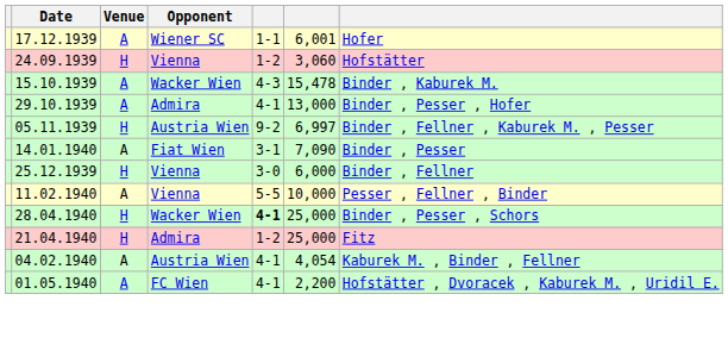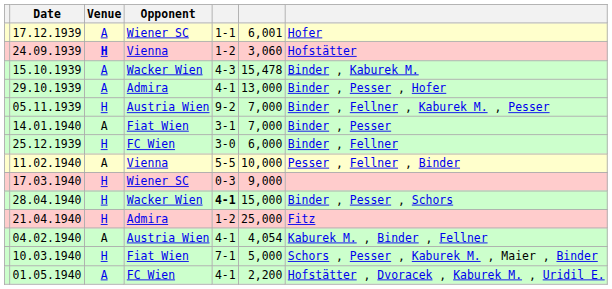 <table class="wikitable" Style="text-align: center">
 <tr>
 <th></th>
 <th>Date</th>
 <th>Venue</th>
 <th>Opponent</th>
 <th></th>
 <th></th>
 <th></th>
 </tr>
 <tr style="background:#ffc">
 <td></td>
 <td>17.12.1939</td>
 <td><a href='#'>A</a></td>
 <td align="left"><a href='#'>Wiener SC</a></td>
 <td>1-1</td>
 <td align="right">6,001</td>
 <td align="left"><a href='#'>Hofer</a> </td>
 </tr>
 <tr style="background:#fcc">
 <td></td>
 <td>24.09.1939</td>
-<td><a href='#'>H</a></td>
+<td><strong><a href='#'>H</a></strong></td>
 <td align="left"><a href='#'>Vienna</a></td>
 <td>1-2</td>
 <td align="right">3,060</td>
 <td align="left"><a href='#'>Hofstätter</a> </td>
 </tr>
 <tr style="background:#cfc">
 <td></td>
 <td>15.10.1939</td>
 <td><a href='#'>A</a></td>
 <td align="left"><a href='#'>Wacker Wien</a></td>
 <td>4-3</td>
 <td align="right">15,478</td>
 <td align="left"><a href='#'>Binder</a>   , <a href='#'>Kaburek M.</a> </td>
 </tr>
 <tr style="background:#cfc">
 <td></td>
 <td>29.10.1939</td>
 <td><a href='#'>A</a></td>
 <td align="left"><a href='#'>Admira</a></td>
 <td>4-1</td>
 <td align="right">13,000</td>
 <td align="left"><a href='#'>Binder</a>  , <a href='#'>Pesser</a> , <a href='#'>Hofer</a> </td>
 </tr>
 <tr style="background:#cfc">
 <td></td>
 <td>05.11.1939</td>
 <td><a href='#'>H</a></td>
 <td align="left"><a href='#'>Austria Wien</a></td>
 <td>9-2</td>
-<td align="right">6,997</td>
+<td align="right">7,000</td>
 <td align="left"><a href='#'>Binder</a>    , <a href='#'>Fellner</a>   , <a href='#'>Kaburek M.</a> , <a href='#'>Pesser</a> </td>
 </tr>
 <tr style="background:#cfc">
 <td></td>
 <td>14.01.1940</td>
 <td>A</td>
 <td align="left"><a href='#'>Fiat Wien</a></td>
 <td>3-1</td>
-<td align="right">7,090</td>
+<td align="right">7,000</td>
 <td align="left"><a href='#'>Binder</a>  , <a href='#'>Pesser</a> </td>
 </tr>
 <tr style="background:#cfc">
 <td></td>
 <td>25.12.1939</td>
 <td><a href='#'>H</a></td>
-<td align="left"><a href='#'>Vienna</a></td>
+<td align="left"><a href='#'>FC Wien</a></td>
 <td>3-0</td>
 <td align="right">6,000</td>
 <td align="left"><a href='#'>Binder</a>  , <a href='#'>Fellner</a> </td>
 </tr>
 <tr style="background:#ffc">
 <td></td>
 <td>11.02.1940</td>
 <td>A</td>
 <td align="left"><a href='#'>Vienna</a></td>
 <td>5-5</td>
 <td align="right">10,000</td>
 <td align="left"><a href='#'>Pesser</a> , <a href='#'>Fellner</a>   , <a href='#'>Binder</a> </td>
 </tr>
+<tr style="background:#fcc">
+<td></td>
+<td>17.03.1940</td>
+<td><a href='#'>H</a></td>
+<td align="left"><a href='#'>Wiener SC</a></td>
+<td>0-3</td>
+<td align="right">9,000</td>
+<td align="left"></td>
+</tr>
 <tr style="background:#cfc">
 <td></td>
 <td>28.04.1940</td>
 <td><a href='#'>H</a></td>
 <td align="left"><a href='#'>Wacker Wien</a></td>
 <td><strong>4-1</strong></td>
-<td align="right">25,000</td>
+<td align="right">15,000</td>
 <td align="left"><a href='#'>Binder</a> , <a href='#'>Pesser</a>  , <a href='#'>Schors</a> </td>
 </tr>
 <tr style="background:#fcc">
 <td></td>
 <td>21.04.1940</td>
 <td><a href='#'>H</a></td>
 <td align="left"><a href='#'>Admira</a></td>
 <td>1-2</td>
 <td align="right">25,000</td>
 <td align="left"><a href='#'>Fitz</a> </td>
 </tr>
 <tr style="background:#cfc">
 <td></td>
 <td>04.02.1940</td>
 <td>A</td>
 <td align="left"><a href='#'>Austria Wien</a></td>
 <td>4-1</td>
 <td align="right">4,054</td>
 <td align="left"><a href='#'>Kaburek M.</a>  , <a href='#'>Binder</a> , <a href='#'>Fellner</a> </td>
 </tr>
 <tr style="background:#cfc">
 <td></td>
+<td>10.03.1940</td>
+<td><a href='#'>H</a></td>
+<td align="left"><a href='#'>Fiat Wien</a></td>
+<td>7-1</td>
+<td align="right">5,000</td>
+<td align="left"><a href='#'>Schors</a> , <a href='#'>Pesser</a> , <a href='#'>Kaburek M.</a>  , Maier , <a href='#'>Binder</a>  </td>
+</tr>
+<tr style="background:#cfc">
+<td></td>
 <td>01.05.1940</td>
 <td><a href='#'>A</a></td>
 <td align="left"><a href='#'>FC Wien</a></td>
 <td>4-1</td>
 <td align="right">2,200</td>
 <td align="left"><a href='#'>Hofstätter</a> , <a href='#'>Dvoracek</a> , <a href='#'>Kaburek M.</a> , <a href='#'>Uridil E.</a> </td>
 </tr>
 </table>
